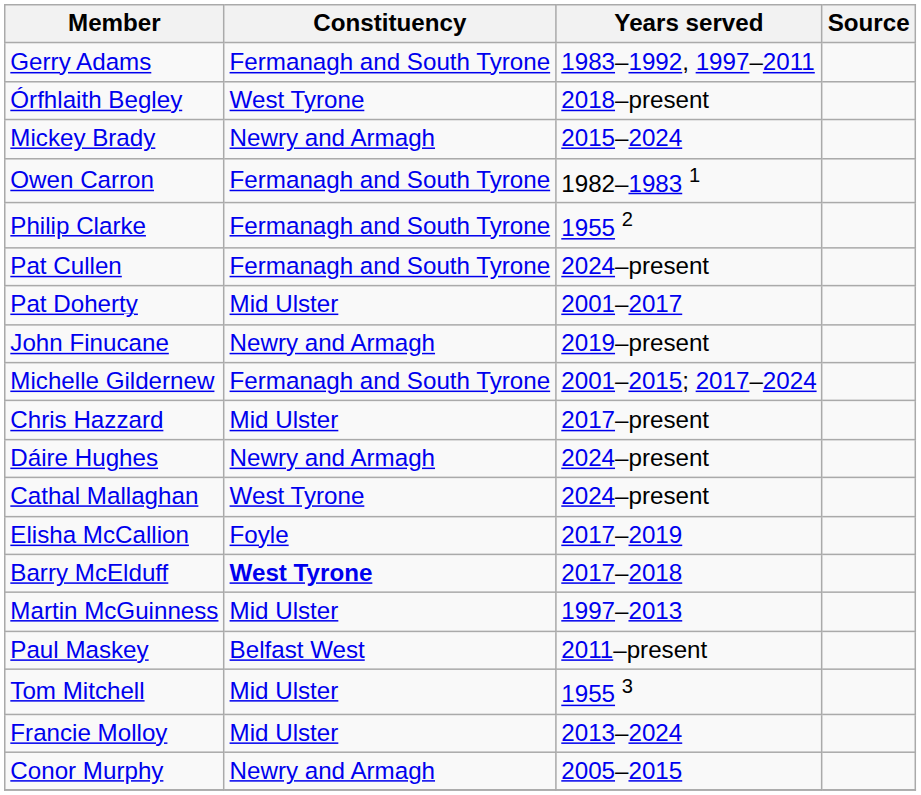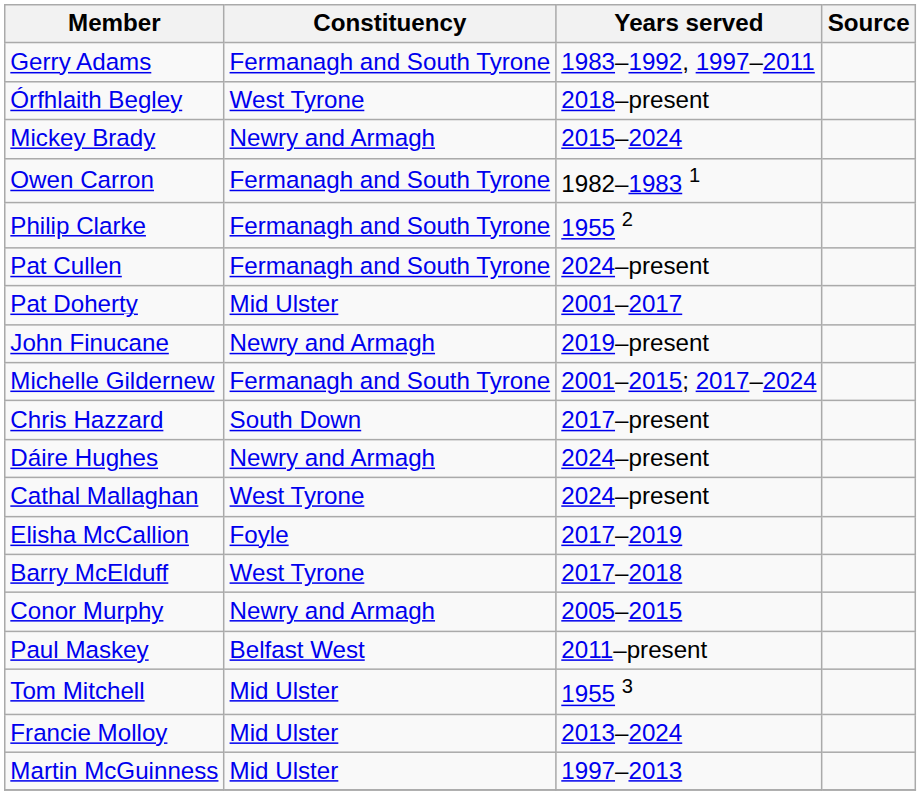 <table class="wikitable">
 <tr>
 <th>Member</th>
 <th>Constituency</th>
 <th>Years served</th>
 <th>Source</th>
 </tr>
 <tr>
 <td><a href='#'>Gerry Adams</a></td>
 <td><a href='#'>Fermanagh and South Tyrone</a></td>
 <td><a href='#'>1983</a>–<a href='#'>1992</a>, <a href='#'>1997</a>–<a href='#'>2011</a></td>
 <td></td>
 </tr>
 <tr>
 <td><a href='#'>Órfhlaith Begley</a></td>
 <td><a href='#'>West Tyrone</a></td>
 <td><a href='#'>2018</a>–present</td>
 <td></td>
 </tr>
 <tr>
 <td><a href='#'>Mickey Brady</a></td>
 <td><a href='#'>Newry and Armagh</a></td>
 <td><a href='#'>2015</a>–<a href='#'>2024</a></td>
 <td></td>
 </tr>
 <tr>
 <td><a href='#'>Owen Carron</a></td>
 <td><a href='#'>Fermanagh and South Tyrone</a></td>
 <td>1982–<a href='#'>1983</a> <sup>1</sup></td>
 <td></td>
 </tr>
 <tr>
 <td><a href='#'>Philip Clarke</a></td>
 <td><a href='#'>Fermanagh and South Tyrone</a></td>
 <td><a href='#'>1955</a> <sup>2</sup></td>
 <td></td>
 </tr>
 <tr>
 <td><a href='#'>Pat Cullen</a></td>
 <td><a href='#'>Fermanagh and South Tyrone</a></td>
 <td><a href='#'>2024</a>–present</td>
 <td></td>
 </tr>
 <tr>
 <td><a href='#'>Pat Doherty</a></td>
 <td><a href='#'>Mid Ulster</a></td>
 <td><a href='#'>2001</a>–<a href='#'>2017</a></td>
 <td></td>
 </tr>
 <tr>
 <td><a href='#'>John Finucane</a></td>
 <td><a href='#'>Newry and Armagh</a></td>
 <td><a href='#'>2019</a>–present</td>
 <td></td>
 </tr>
 <tr>
 <td><a href='#'>Michelle Gildernew</a></td>
 <td><a href='#'>Fermanagh and South Tyrone</a></td>
 <td><a href='#'>2001</a>–<a href='#'>2015</a>; <a href='#'>2017</a>–<a href='#'>2024</a></td>
 <td></td>
 </tr>
 <tr>
 <td><a href='#'>Chris Hazzard</a></td>
-<td><a href='#'>Mid Ulster</a></td>
+<td><a href='#'>South Down</a></td>
 <td><a href='#'>2017</a>–present</td>
 <td></td>
 </tr>
 <tr>
 <td><a href='#'>Dáire Hughes</a></td>
 <td><a href='#'>Newry and Armagh</a></td>
 <td><a href='#'>2024</a>–present</td>
 <td></td>
 </tr>
 <tr>
 <td><a href='#'>Cathal Mallaghan</a></td>
 <td><a href='#'>West Tyrone</a></td>
 <td><a href='#'>2024</a>–present</td>
 <td></td>
 </tr>
 <tr>
 <td><a href='#'>Elisha McCallion</a></td>
 <td><a href='#'>Foyle</a></td>
 <td><a href='#'>2017</a>–<a href='#'>2019</a></td>
 <td></td>
 </tr>
 <tr>
 <td><a href='#'>Barry McElduff</a></td>
-<td><strong><a href='#'>West Tyrone</a></strong></td>
+<td><a href='#'>West Tyrone</a></td>
 <td><a href='#'>2017</a>–<a href='#'>2018</a></td>
 <td></td>
 </tr>
 <tr>
-<td><a href='#'>Martin McGuinness</a></td>
-<td><a href='#'>Mid Ulster</a></td>
-<td><a href='#'>1997</a>–<a href='#'>2013</a></td>
+<td><a href='#'>Conor Murphy</a></td>
+<td><a href='#'>Newry and Armagh</a></td>
+<td><a href='#'>2005</a>–<a href='#'>2015</a></td>
 <td></td>
 </tr>
 <tr>
 <td><a href='#'>Paul Maskey</a></td>
 <td><a href='#'>Belfast West</a></td>
 <td><a href='#'>2011</a>–present</td>
 <td></td>
 </tr>
 <tr>
 <td><a href='#'>Tom Mitchell</a></td>
 <td><a href='#'>Mid Ulster</a></td>
 <td><a href='#'>1955</a> <sup>3</sup></td>
 <td></td>
 </tr>
 <tr>
 <td><a href='#'>Francie Molloy</a></td>
 <td><a href='#'>Mid Ulster</a></td>
 <td><a href='#'>2013</a>–<a href='#'>2024</a></td>
 <td></td>
 </tr>
 <tr>
-<td><a href='#'>Conor Murphy</a></td>
-<td><a href='#'>Newry and Armagh</a></td>
-<td><a href='#'>2005</a>–<a href='#'>2015</a></td>
+<td><a href='#'>Martin McGuinness</a></td>
+<td><a href='#'>Mid Ulster</a></td>
+<td><a href='#'>1997</a>–<a href='#'>2013</a></td>
 <td></td>
 </tr>
 <tr>
 </tr>
 </table>
